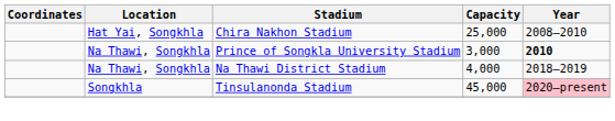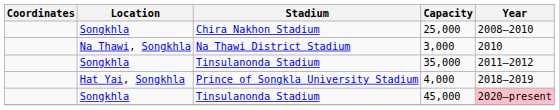 <table class="wikitable sortable">
 <tr>
 <th>Coordinates</th>
 <th>Location</th>
 <th>Stadium</th>
 <th>Capacity</th>
 <th>Year</th>
 </tr>
 <tr>
 <td></td>
-<td><a href='#'>Hat Yai</a>, <a href='#'>Songkhla</a></td>
+<td><a href='#'>Songkhla</a></td>
 <td><a href='#'>Chira Nakhon Stadium</a></td>
 <td>25,000</td>
 <td>2008–2010</td>
 </tr>
 <tr>
 <td></td>
 <td><a href='#'>Na Thawi</a>, <a href='#'>Songkhla</a></td>
-<td><a href='#'>Prince of Songkla University Stadium</a></td>
+<td><a href='#'>Na Thawi District Stadium</a></td>
 <td>3,000</td>
-<td><strong>2010</strong></td>
+<td>2010</td>
+</tr>
+<tr>
+<td></td>
+<td><a href='#'>Songkhla</a></td>
+<td><a href='#'>Tinsulanonda Stadium</a></td>
+<td>35,000</td>
+<td>2011–2012</td>
 </tr>
 <tr>
 <td><br></td>
-<td><a href='#'>Na Thawi</a>, <a href='#'>Songkhla</a></td>
-<td><a href='#'>Na Thawi District Stadium</a></td>
+<td><a href='#'>Hat Yai</a>, <a href='#'>Songkhla</a></td>
+<td><a href='#'>Prince of Songkla University Stadium</a></td>
 <td>4,000</td>
 <td>2018–2019</td>
 </tr>
 <tr>
 <td><br></td>
 <td><a href='#'>Songkhla</a></td>
 <td><a href='#'>Tinsulanonda Stadium</a></td>
 <td>45,000</td>
 <td style="background: pink;">2020–present</td>
 </tr>
 <tr>
 </tr>
 </table>
